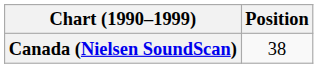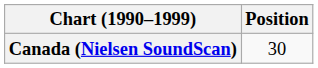 <table class="wikitable plainrowheaders" style="text-align:center">
 <tr>
 <th>Chart (1990–1999)</th>
 <th>Position</th>
 </tr>
 <tr>
 <th scope="row">Canada (<a href='#'>Nielsen SoundScan</a>)</th>
-<td>38</td>
+<td>30</td>
 </tr>
 </table>
